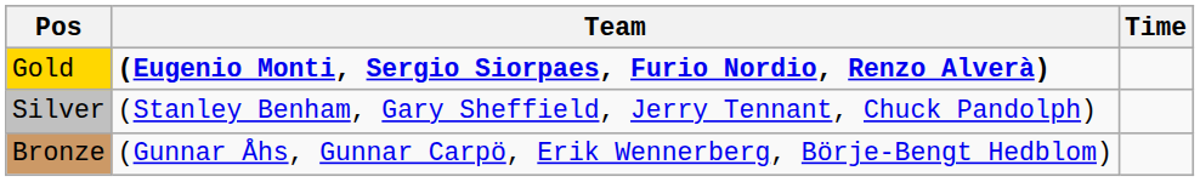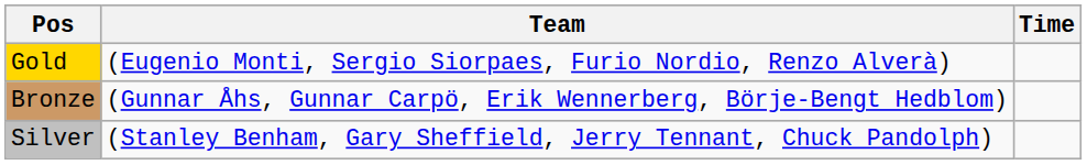 <table class="wikitable">
 <tr>
 <th>Pos</th>
 <th>Team</th>
 <th>Time</th>
 </tr>
 <tr>
 <td style="background:gold">Gold</td>
-<td><strong> (<a href='#'>Eugenio Monti</a>, <a href='#'>Sergio Siorpaes</a>, <a href='#'>Furio Nordio</a>, <a href='#'>Renzo Alverà</a>)</strong></td>
+<td> (<a href='#'>Eugenio Monti</a>, <a href='#'>Sergio Siorpaes</a>, <a href='#'>Furio Nordio</a>, <a href='#'>Renzo Alverà</a>)</td>
+<td></td>
+</tr>
+<tr>
+<td style="background:#cc9966">Bronze</td>
+<td> (<a href='#'>Gunnar Åhs</a>, <a href='#'>Gunnar Carpö</a>, <a href='#'>Erik Wennerberg</a>, <a href='#'>Börje-Bengt Hedblom</a>)</td>
 <td></td>
 </tr>
 <tr>
 <td style="background:silver">Silver</td>
 <td> (<a href='#'>Stanley Benham</a>, <a href='#'>Gary Sheffield</a>, <a href='#'>Jerry Tennant</a>, <a href='#'>Chuck Pandolph</a>)</td>
 <td></td>
 </tr>
-<tr>
-<td style="background:#cc9966">Bronze</td>
-<td> (<a href='#'>Gunnar Åhs</a>, <a href='#'>Gunnar Carpö</a>, <a href='#'>Erik Wennerberg</a>, <a href='#'>Börje-Bengt Hedblom</a>)</td>
-<td></td>
-</tr>
 </table>
